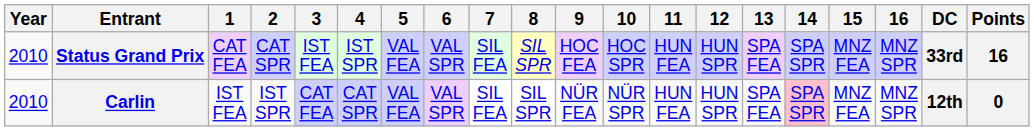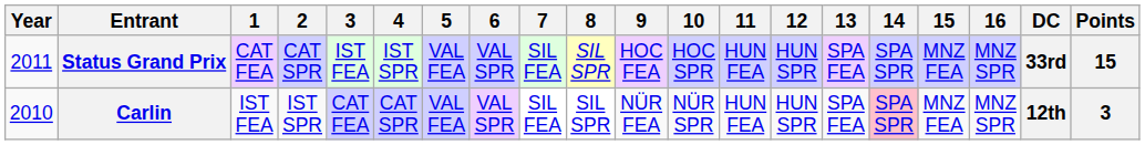 <table class="wikitable" style="text-align:center; font-size:85%">
 <tr>
 <th>Year</th>
 <th>Entrant</th>
 <th>1</th>
 <th>2</th>
 <th>3</th>
 <th>4</th>
 <th>5</th>
 <th>6</th>
 <th>7</th>
 <th>8</th>
 <th>9</th>
 <th>10</th>
 <th>11</th>
 <th>12</th>
 <th>13</th>
 <th>14</th>
 <th>15</th>
 <th>16</th>
 <th>DC</th>
 <th>Points</th>
 </tr>
 <tr>
-<td><a href='#'>2010</a></td>
+<td><a href='#'>2011</a></td>
 <th nowrap><a href='#'>Status Grand Prix</a></th>
 <td style="background:#EFCFFF;"><a href='#'>CAT<br>FEA</a><br></td>
 <td style="background:#CFCFFF;"><a href='#'>CAT<br>SPR</a><br></td>
 <td style="background:#dfffdf;"><a href='#'>IST<br>FEA</a><br></td>
 <td style="background:#dfffdf;"><a href='#'>IST<br>SPR</a><br></td>
 <td style="background:#CFCFFF;"><a href='#'>VAL<br>FEA</a><br></td>
 <td style="background:#CFCFFF;"><a href='#'>VAL<br>SPR</a><br></td>
 <td style="background:#dfffdf;"><a href='#'>SIL<br>FEA</a><br></td>
 <td style="background:#ffffbf;"><em><a href='#'>SIL<br>SPR</a></em><br></td>
 <td style="background:#EFCFFF;"><a href='#'>HOC<br>FEA</a><br></td>
 <td style="background:#CFCFFF;"><a href='#'>HOC<br>SPR</a><br></td>
 <td style="background:#CFCFFF;"><a href='#'>HUN<br>FEA</a><br></td>
 <td style="background:#CFCFFF;"><a href='#'>HUN<br>SPR</a><br></td>
 <td style="background:#EFCFFF;"><a href='#'>SPA<br>FEA</a><br></td>
 <td style="background:#CFCFFF;"><a href='#'>SPA<br>SPR</a><br></td>
 <td style="background:#CFCFFF;"><a href='#'>MNZ<br>FEA</a><br></td>
 <td style="background:#CFCFFF;"><a href='#'>MNZ<br>SPR</a><br></td>
 <th>33rd</th>
-<th>16</th>
+<th>15</th>
 </tr>
 <tr>
 <td><a href='#'>2010</a></td>
 <th nowrap><a href='#'>Carlin</a></th>
 <td><a href='#'>IST<br>FEA</a></td>
 <td><a href='#'>IST<br>SPR</a></td>
 <td style="background:#cfcfff;"><a href='#'>CAT<br>FEA</a><br></td>
 <td style="background:#cfcfff;"><a href='#'>CAT<br>SPR</a><br></td>
 <td style="background:#cfcfff;"><a href='#'>VAL<br>FEA</a><br></td>
 <td style="background:#efcfff;"><a href='#'>VAL<br>SPR</a><br></td>
 <td style="background:#ffffff;"><a href='#'>SIL<br>FEA</a><br></td>
 <td style="background:#ffffff;"><a href='#'>SIL<br>SPR</a><br></td>
 <td><a href='#'>NÜR<br>FEA</a></td>
 <td><a href='#'>NÜR<br>SPR</a></td>
 <td><a href='#'>HUN<br>FEA</a></td>
 <td><a href='#'>HUN<br>SPR</a></td>
 <td><a href='#'>SPA<br>FEA</a></td>
 <td style="background: pink;"><a href='#'>SPA<br>SPR</a></td>
 <td><a href='#'>MNZ<br>FEA</a></td>
 <td><a href='#'>MNZ<br>SPR</a></td>
 <th>12th</th>
-<th>0</th>
+<th>3</th>
 </tr>
 </table>
